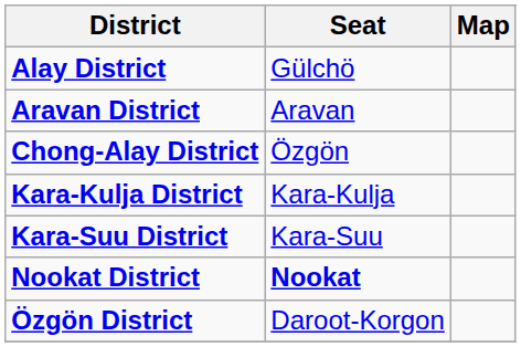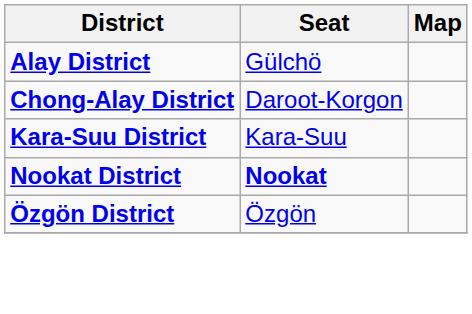 <table class="wikitable">
 <tr>
 <th>District</th>
 <th>Seat</th>
 <th>Map</th>
 </tr>
 <tr>
 <td><strong><a href='#'>Alay District</a></strong></td>
 <td><a href='#'>Gülchö</a></td>
 <td></td>
 </tr>
 <tr>
-<td><strong><a href='#'>Aravan District</a></strong></td>
-<td><a href='#'>Aravan</a></td>
-<td></td>
-</tr>
-<tr>
 <td><strong><a href='#'>Chong-Alay District</a></strong></td>
-<td><a href='#'>Özgön</a></td>
-<td></td>
-</tr>
-<tr>
-<td><strong><a href='#'>Kara-Kulja District</a></strong></td>
-<td><a href='#'>Kara-Kulja</a></td>
+<td><a href='#'>Daroot-Korgon</a></td>
 <td></td>
 </tr>
 <tr>
 <td><strong><a href='#'>Kara-Suu District</a></strong></td>
 <td><a href='#'>Kara-Suu</a></td>
 <td></td>
 </tr>
 <tr>
 <td><strong><a href='#'>Nookat District</a></strong></td>
 <td><strong><a href='#'>Nookat</a></strong></td>
 <td></td>
 </tr>
 <tr>
 <td><strong><a href='#'>Özgön District</a></strong></td>
-<td><a href='#'>Daroot-Korgon</a></td>
+<td><a href='#'>Özgön</a></td>
 <td></td>
 </tr>
 <tr>
 </tr>
 </table>
